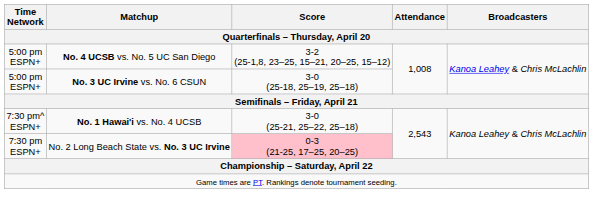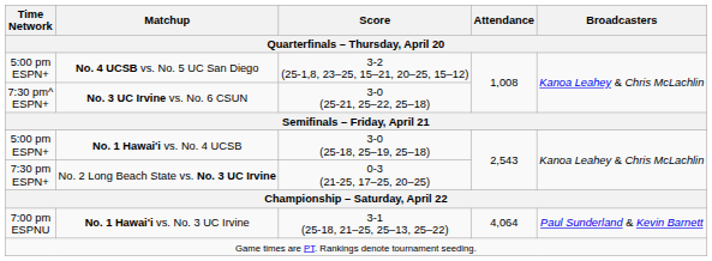 <table class="wikitable" style="font-size: 95%;text-align:center">
 <tr>
 <th>Time<br>Network</th>
 <th>Matchup</th>
 <th>Score</th>
 <th>Attendance</th>
 <th>Broadcasters</th>
 </tr>
 <tr>
 <th colspan=5>Quarterfinals – Thursday, April 20</th>
 </tr>
 <tr>
 <td>5:00 pm<br>ESPN+</td>
 <td><strong>No. 4 UCSB</strong> vs. No. 5 UC San Diego</td>
 <td>3-2<br>(25-1,8, 23–25, 15–21, 20–25, 15–12)</td>
 <td rowspan=2>1,008</td>
 <td rowspan=2><em><a href='#'>Kanoa Leahey</a></em> & <em>Chris McLachlin</em></td>
 </tr>
 <tr>
-<td>5:00 pm<br>ESPN+</td>
+<td>7:30 pm^<br>ESPN+</td>
 <td><strong>No. 3 UC Irvine</strong> vs. No. 6 CSUN</td>
-<td>3-0<br>(25-18, 25–19, 25–18)</td>
+<td>3-0<br>(25-21, 25–22, 25–18)</td>
 </tr>
 <tr>
 <th colspan=5>Semifinals – Friday, April 21</th>
 </tr>
 <tr>
-<td>7:30 pm^<br>ESPN+</td>
+<td>5:00 pm<br>ESPN+</td>
 <td><strong>No. 1 Hawai'i</strong> vs. No. 4 UCSB</td>
-<td>3-0<br>(25-21, 25–22, 25–18)</td>
+<td>3-0<br>(25-18, 25–19, 25–18)</td>
 <td rowspan=2>2,543</td>
 <td rowspan=2><em>Kanoa Leahey</em> & <em>Chris McLachlin</em></td>
 </tr>
 <tr>
 <td>7:30 pm<br>ESPN+</td>
 <td>No. 2 Long Beach State vs. <strong>No. 3 UC Irvine</strong></td>
-<td style="background: pink;">0-3<br>(21-25, 17–25, 20–25)</td>
+<td>0-3<br>(21-25, 17–25, 20–25)</td>
 </tr>
 <tr>
 <th colspan=5>Championship – Saturday, April 22</th>
 </tr>
 <tr>
+<td>7:00 pm<br>ESPNU</td>
+<td><strong>No. 1 Hawai'i</strong> vs. No. 3 UC Irvine</td>
+<td>3-1<br>(25-18, 21–25, 25–13, 25–22)</td>
+<td>4,064</td>
+<td><em><a href='#'>Paul Sunderland</a></em> & <em><a href='#'>Kevin Barnett</a></em></td>
+</tr>
+<tr>
 <td colspan=5><small>Game times are <a href='#'>PT</a>. Rankings denote tournament seeding.</small></td>
 </tr>
 </table>
